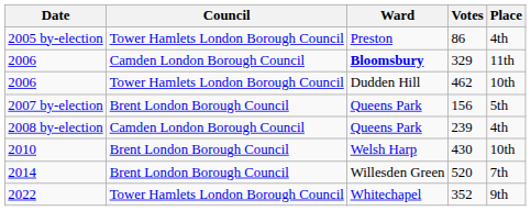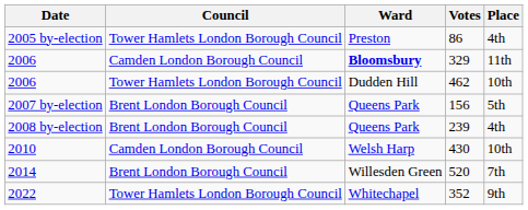 <table class="wikitable">
 <tr>
 <th>Date</th>
 <th>Council</th>
 <th>Ward</th>
 <th>Votes</th>
 <th>Place</th>
 </tr>
 <tr>
 <td><a href='#'>2005 by-election</a></td>
 <td><a href='#'>Tower Hamlets London Borough Council</a></td>
 <td><a href='#'>Preston</a></td>
 <td>86</td>
 <td>4th</td>
 </tr>
 <tr>
 <td><a href='#'>2006</a></td>
 <td><a href='#'>Camden London Borough Council</a></td>
 <td><strong><a href='#'>Bloomsbury</a></strong></td>
 <td>329</td>
 <td>11th</td>
 </tr>
 <tr>
 <td><a href='#'>2006</a></td>
 <td><a href='#'>Tower Hamlets London Borough Council</a></td>
 <td>Dudden Hill</td>
 <td>462</td>
 <td>10th</td>
 </tr>
 <tr>
 <td><a href='#'>2007 by-election</a></td>
 <td><a href='#'>Brent London Borough Council</a></td>
 <td><a href='#'>Queens Park</a></td>
 <td>156</td>
 <td>5th</td>
 </tr>
 <tr>
 <td><a href='#'>2008 by-election</a></td>
-<td><a href='#'>Camden London Borough Council</a></td>
+<td><a href='#'>Brent London Borough Council</a></td>
 <td><a href='#'>Queens Park</a></td>
 <td>239</td>
 <td>4th</td>
 </tr>
 <tr>
 <td><a href='#'>2010</a></td>
-<td><a href='#'>Brent London Borough Council</a></td>
+<td><a href='#'>Camden London Borough Council</a></td>
 <td><a href='#'>Welsh Harp</a></td>
 <td>430</td>
 <td>10th</td>
 </tr>
 <tr>
 <td><a href='#'>2014</a></td>
 <td><a href='#'>Brent London Borough Council</a></td>
 <td>Willesden Green</td>
 <td>520</td>
 <td>7th</td>
 </tr>
 <tr>
 <td><a href='#'>2022</a></td>
 <td><a href='#'>Tower Hamlets London Borough Council</a></td>
 <td><a href='#'>Whitechapel</a></td>
 <td>352</td>
 <td>9th</td>
 </tr>
 </table>
